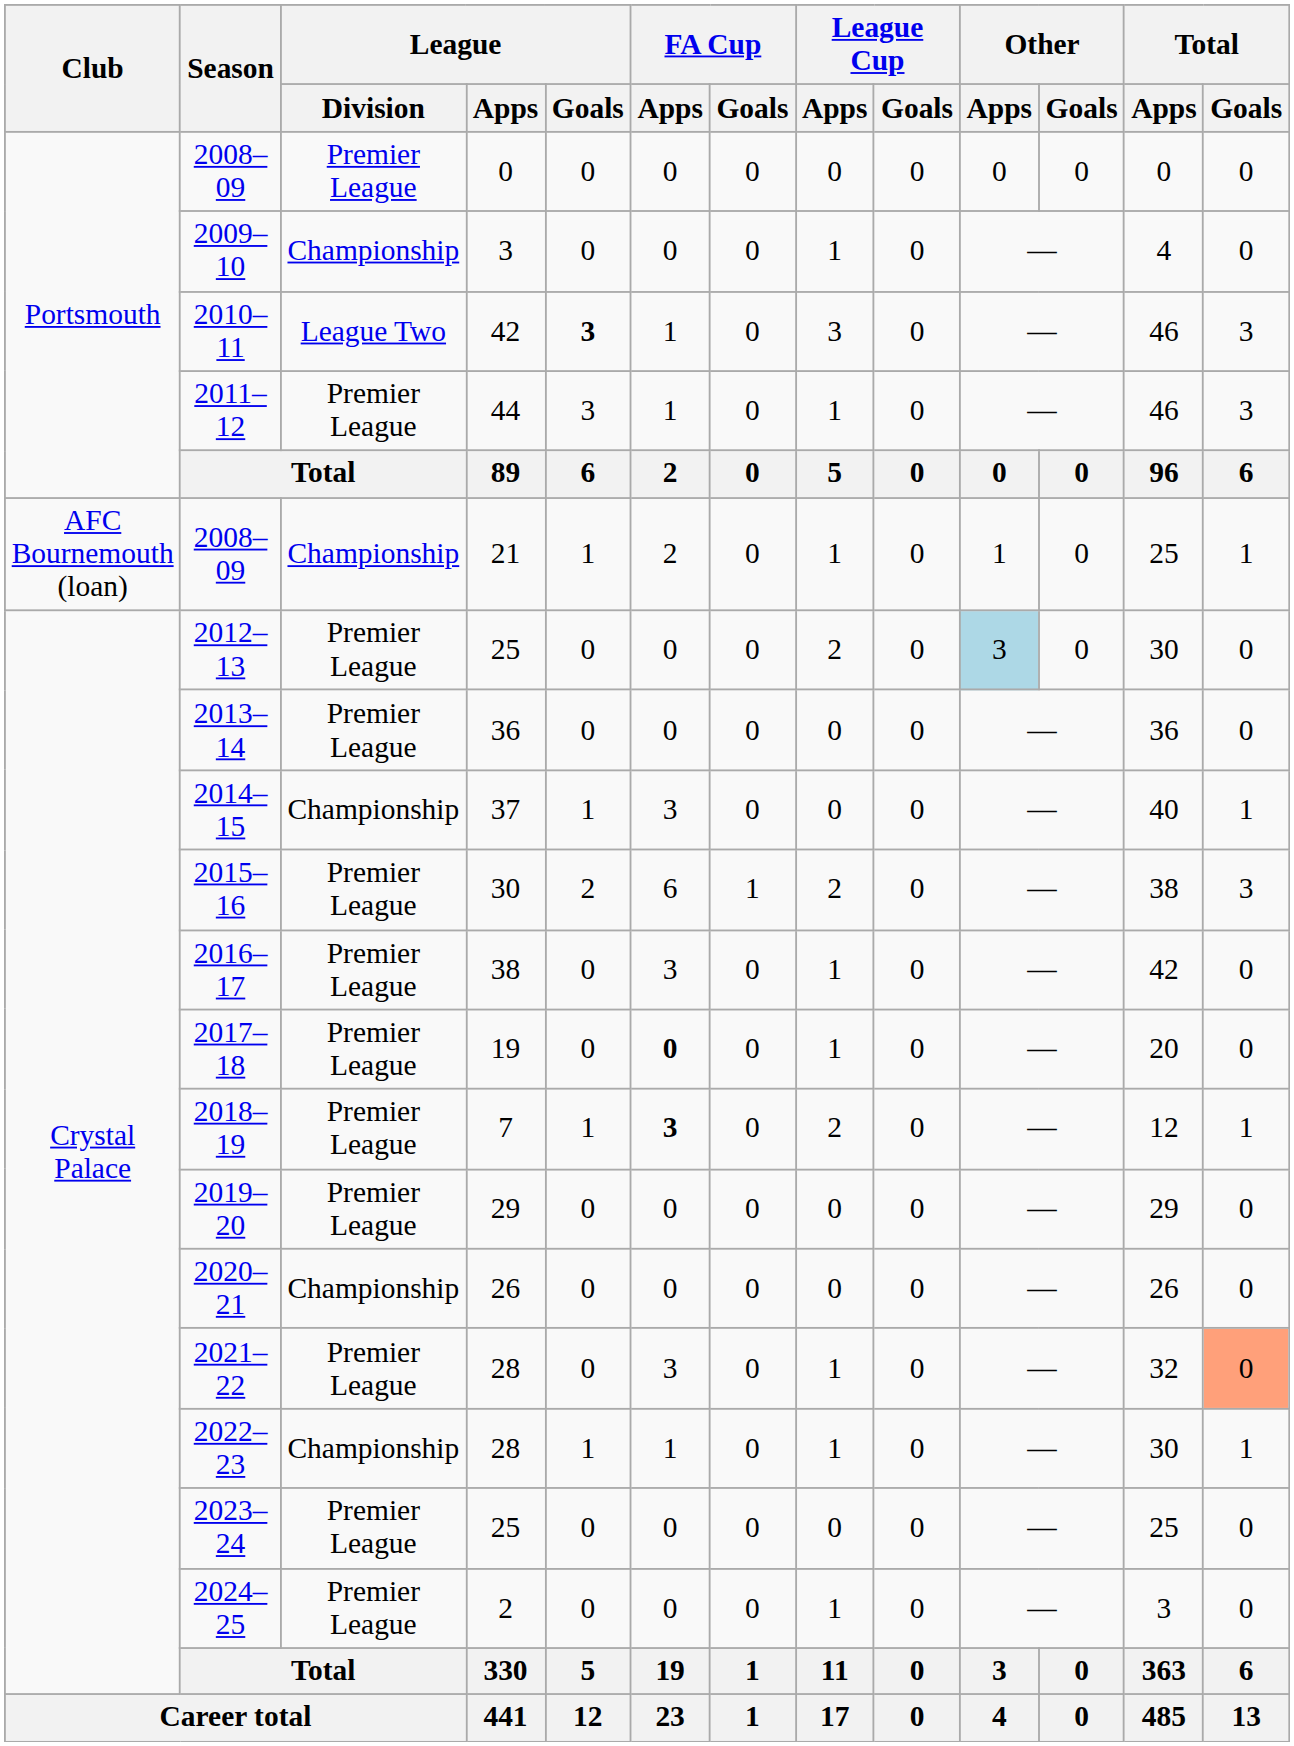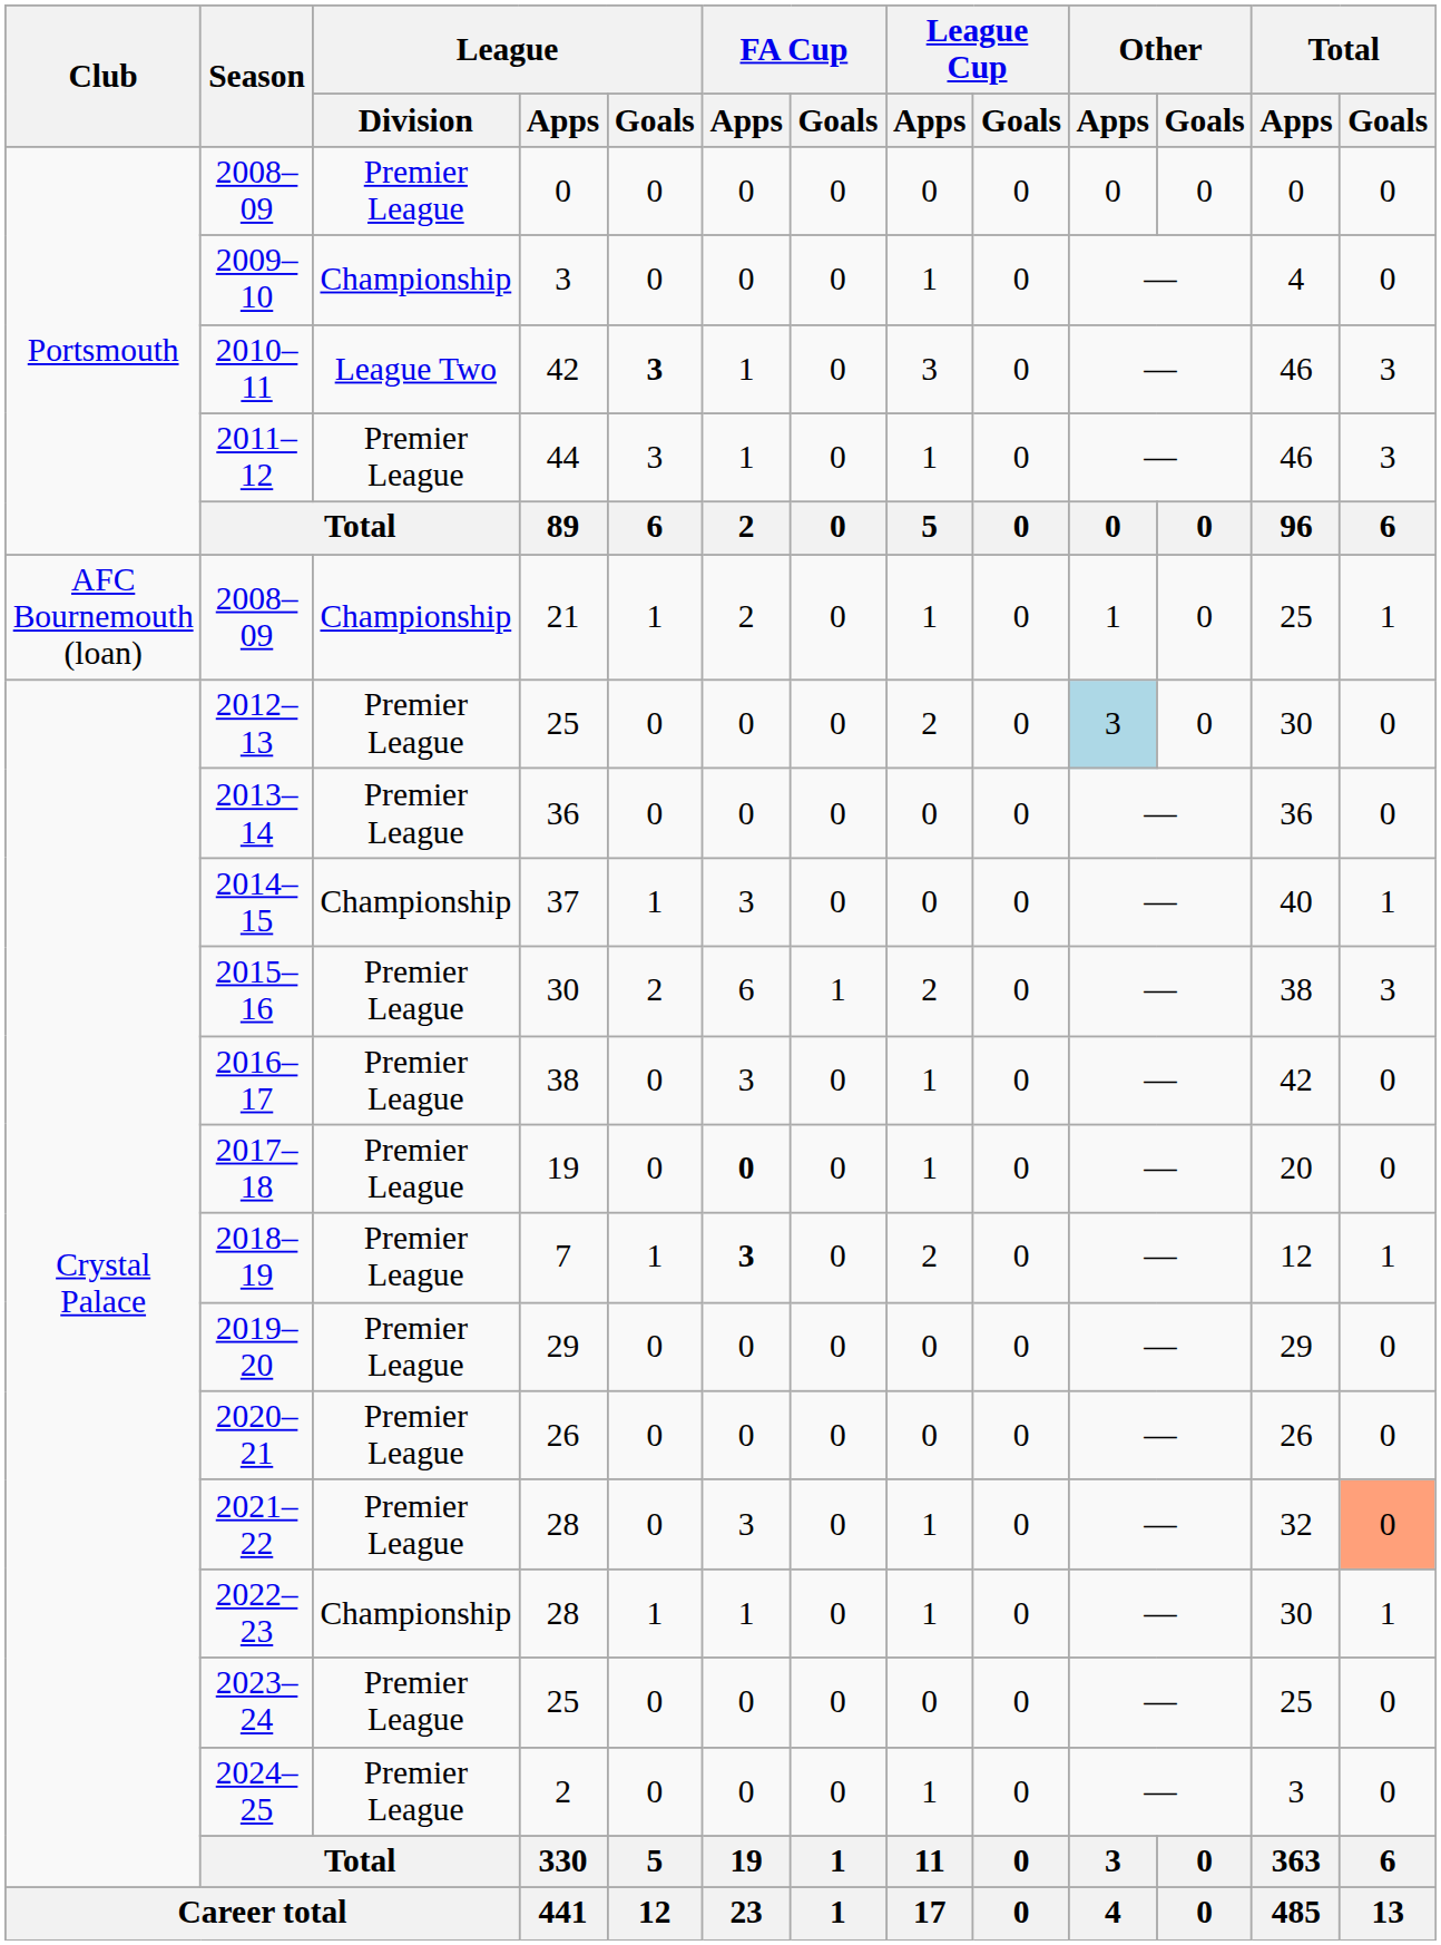 <table class="wikitable" style="text-align: center">
 <tr>
 <th rowspan=2>Club</th>
 <th rowspan=2>Season</th>
 <th colspan=3>League</th>
 <th colspan=2><a href='#'>FA Cup</a></th>
 <th colspan=2><a href='#'>League Cup</a></th>
 <th colspan=2>Other</th>
 <th colspan=2>Total</th>
 </tr>
 <tr>
 <th>Division</th>
 <th>Apps</th>
 <th>Goals</th>
 <th>Apps</th>
 <th>Goals</th>
 <th>Apps</th>
 <th>Goals</th>
 <th>Apps</th>
 <th>Goals</th>
 <th>Apps</th>
 <th>Goals</th>
 </tr>
 <tr>
 <td rowspan="5"><a href='#'>Portsmouth</a></td>
 <td><a href='#'>2008–09</a></td>
 <td><a href='#'>Premier League</a></td>
 <td>0</td>
 <td>0</td>
 <td>0</td>
 <td>0</td>
 <td>0</td>
 <td>0</td>
 <td>0</td>
 <td>0</td>
 <td>0</td>
 <td>0</td>
 </tr>
 <tr>
 <td><a href='#'>2009–10</a></td>
 <td><a href='#'>Championship</a></td>
 <td>3</td>
 <td>0</td>
 <td>0</td>
 <td>0</td>
 <td>1</td>
 <td>0</td>
 <td colspan=2>—</td>
 <td>4</td>
 <td>0</td>
 </tr>
 <tr>
 <td><a href='#'>2010–11</a></td>
 <td><a href='#'>League Two</a></td>
 <td>42</td>
 <td><strong>3</strong></td>
 <td>1</td>
 <td>0</td>
 <td>3</td>
 <td>0</td>
 <td colspan=2>—</td>
 <td>46</td>
 <td>3</td>
 </tr>
 <tr>
 <td><a href='#'>2011–12</a></td>
 <td>Premier League</td>
 <td>44</td>
 <td>3</td>
 <td>1</td>
 <td>0</td>
 <td>1</td>
 <td>0</td>
 <td colspan=2>—</td>
 <td>46</td>
 <td>3</td>
 </tr>
 <tr>
 <th colspan=2>Total</th>
 <th>89</th>
 <th>6</th>
 <th>2</th>
 <th>0</th>
 <th>5</th>
 <th>0</th>
 <th>0</th>
 <th>0</th>
 <th>96</th>
 <th>6</th>
 </tr>
 <tr>
 <td><a href='#'>AFC Bournemouth</a> (loan)</td>
 <td><a href='#'>2008–09</a></td>
 <td><a href='#'>Championship</a></td>
 <td>21</td>
 <td>1</td>
 <td>2</td>
 <td>0</td>
 <td>1</td>
 <td>0</td>
 <td>1</td>
 <td>0</td>
 <td>25</td>
 <td>1</td>
 </tr>
 <tr>
 <td rowspan=14><a href='#'>Crystal Palace</a></td>
 <td><a href='#'>2012–13</a></td>
 <td>Premier League</td>
 <td>25</td>
 <td>0</td>
 <td>0</td>
 <td>0</td>
 <td>2</td>
 <td>0</td>
 <td style="background: lightblue;">3</td>
 <td>0</td>
 <td>30</td>
 <td>0</td>
 </tr>
 <tr>
 <td><a href='#'>2013–14</a></td>
 <td>Premier League</td>
 <td>36</td>
 <td>0</td>
 <td>0</td>
 <td>0</td>
 <td>0</td>
 <td>0</td>
 <td colspan=2>—</td>
 <td>36</td>
 <td>0</td>
 </tr>
 <tr>
 <td><a href='#'>2014–15</a></td>
 <td>Championship</td>
 <td>37</td>
 <td>1</td>
 <td>3</td>
 <td>0</td>
 <td>0</td>
 <td>0</td>
 <td colspan=2>—</td>
 <td>40</td>
 <td>1</td>
 </tr>
 <tr>
 <td><a href='#'>2015–16</a></td>
 <td>Premier League</td>
 <td>30</td>
 <td>2</td>
 <td>6</td>
 <td>1</td>
 <td>2</td>
 <td>0</td>
 <td colspan=2>—</td>
 <td>38</td>
 <td>3</td>
 </tr>
 <tr>
 <td><a href='#'>2016–17</a></td>
 <td>Premier League</td>
 <td>38</td>
 <td>0</td>
 <td>3</td>
 <td>0</td>
 <td>1</td>
 <td>0</td>
 <td colspan=2>—</td>
 <td>42</td>
 <td>0</td>
 </tr>
 <tr>
 <td><a href='#'>2017–18</a></td>
 <td>Premier League</td>
 <td>19</td>
 <td>0</td>
 <td><strong>0</strong></td>
 <td>0</td>
 <td>1</td>
 <td>0</td>
 <td colspan=2>—</td>
 <td>20</td>
 <td>0</td>
 </tr>
 <tr>
 <td><a href='#'>2018–19</a></td>
 <td>Premier League</td>
 <td>7</td>
 <td>1</td>
 <td><strong>3</strong></td>
 <td>0</td>
 <td>2</td>
 <td>0</td>
 <td colspan=2>—</td>
 <td>12</td>
 <td>1</td>
 </tr>
 <tr>
 <td><a href='#'>2019–20</a></td>
 <td>Premier League</td>
 <td>29</td>
 <td>0</td>
 <td>0</td>
 <td>0</td>
 <td>0</td>
 <td>0</td>
 <td colspan=2>—</td>
 <td>29</td>
 <td>0</td>
 </tr>
 <tr>
 <td><a href='#'>2020–21</a></td>
-<td>Championship</td>
+<td>Premier League</td>
 <td>26</td>
 <td>0</td>
 <td>0</td>
 <td>0</td>
 <td>0</td>
 <td>0</td>
 <td colspan=2>—</td>
 <td>26</td>
 <td>0</td>
 </tr>
 <tr>
 <td><a href='#'>2021–22</a></td>
 <td>Premier League</td>
 <td>28</td>
 <td>0</td>
 <td>3</td>
 <td>0</td>
 <td>1</td>
 <td>0</td>
 <td colspan=2>—</td>
 <td>32</td>
 <td style="background: lightsalmon;">0</td>
 </tr>
 <tr>
 <td><a href='#'>2022–23</a></td>
 <td>Championship</td>
 <td>28</td>
 <td>1</td>
 <td>1</td>
 <td>0</td>
 <td>1</td>
 <td>0</td>
 <td colspan=2>—</td>
 <td>30</td>
 <td>1</td>
 </tr>
 <tr>
 <td><a href='#'>2023–24</a></td>
 <td>Premier League</td>
 <td>25</td>
 <td>0</td>
 <td>0</td>
 <td>0</td>
 <td>0</td>
 <td>0</td>
 <td colspan=2>—</td>
 <td>25</td>
 <td>0</td>
 </tr>
 <tr>
 <td><a href='#'>2024–25</a></td>
 <td>Premier League</td>
 <td>2</td>
 <td>0</td>
 <td>0</td>
 <td>0</td>
 <td>1</td>
 <td>0</td>
 <td colspan=2>—</td>
 <td>3</td>
 <td>0</td>
 </tr>
 <tr>
 <th colspan=2>Total</th>
 <th>330</th>
 <th>5</th>
 <th>19</th>
 <th>1</th>
 <th>11</th>
 <th>0</th>
 <th>3</th>
 <th>0</th>
 <th>363</th>
 <th>6</th>
 </tr>
 <tr>
 <th colspan=3>Career total</th>
 <th>441</th>
 <th>12</th>
 <th>23</th>
 <th>1</th>
 <th>17</th>
 <th>0</th>
 <th>4</th>
 <th>0</th>
 <th>485</th>
 <th>13</th>
 </tr>
 </table>
